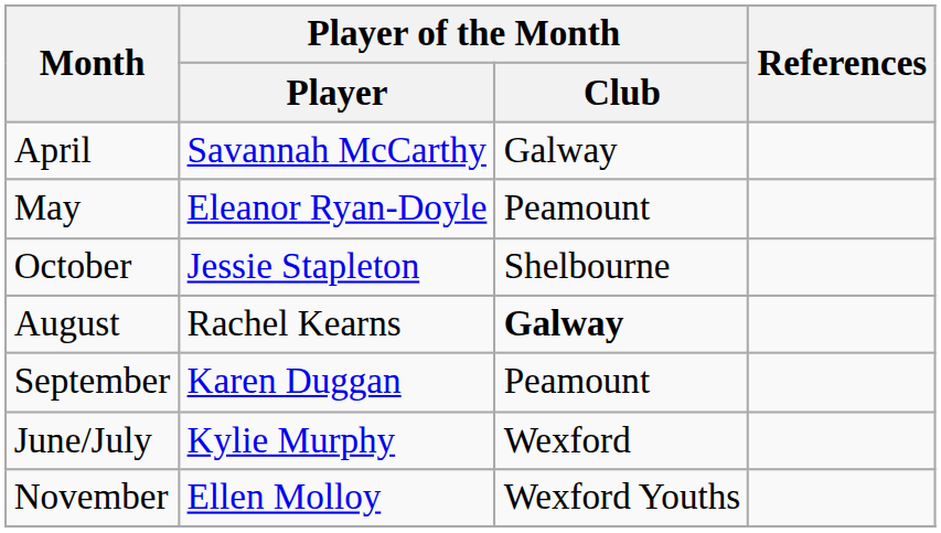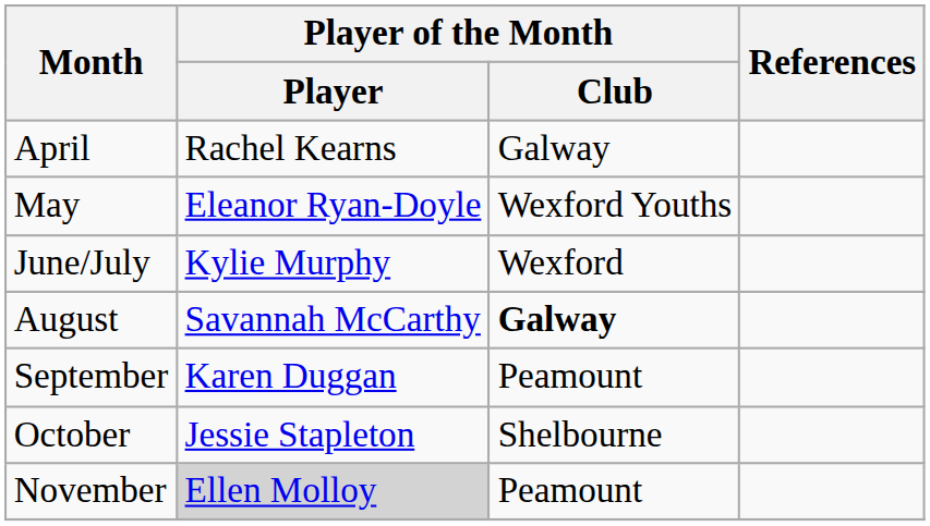 <table class="wikitable">
 <tr>
 <th rowspan="2">Month</th>
 <th colspan="2">Player of the Month</th>
 <th rowspan="2">References</th>
 </tr>
 <tr>
 <th>Player</th>
 <th>Club</th>
 </tr>
 <tr>
 <td>April</td>
-<td><a href='#'>Savannah McCarthy</a></td>
+<td>Rachel Kearns</td>
 <td>Galway</td>
 <td></td>
 </tr>
 <tr>
 <td>May</td>
 <td><a href='#'>Eleanor Ryan-Doyle</a></td>
+<td>Wexford Youths</td>
+<td></td>
+</tr>
+<tr>
+<td>June/July</td>
+<td><a href='#'>Kylie Murphy</a></td>
+<td>Wexford</td>
+<td></td>
+</tr>
+<tr>
+<td>August</td>
+<td><a href='#'>Savannah McCarthy</a></td>
+<td><strong>Galway</strong></td>
+<td></td>
+</tr>
+<tr>
+<td>September</td>
+<td><a href='#'>Karen Duggan</a></td>
 <td>Peamount</td>
 <td></td>
 </tr>
 <tr>
 <td>October</td>
 <td><a href='#'>Jessie Stapleton</a></td>
 <td>Shelbourne</td>
 <td></td>
 </tr>
 <tr>
-<td>August</td>
-<td>Rachel Kearns</td>
-<td><strong>Galway</strong></td>
-<td></td>
-</tr>
-<tr>
-<td>September</td>
-<td><a href='#'>Karen Duggan</a></td>
+<td>November</td>
+<td style="background: lightgrey;"><a href='#'>Ellen Molloy</a></td>
 <td>Peamount</td>
-<td></td>
-</tr>
-<tr>
-<td>June/July</td>
-<td><a href='#'>Kylie Murphy</a></td>
-<td>Wexford</td>
-<td></td>
-</tr>
-<tr>
-<td>November</td>
-<td><a href='#'>Ellen Molloy</a></td>
-<td>Wexford Youths</td>
 <td></td>
 </tr>
 <tr>
 </tr>
 </table>
